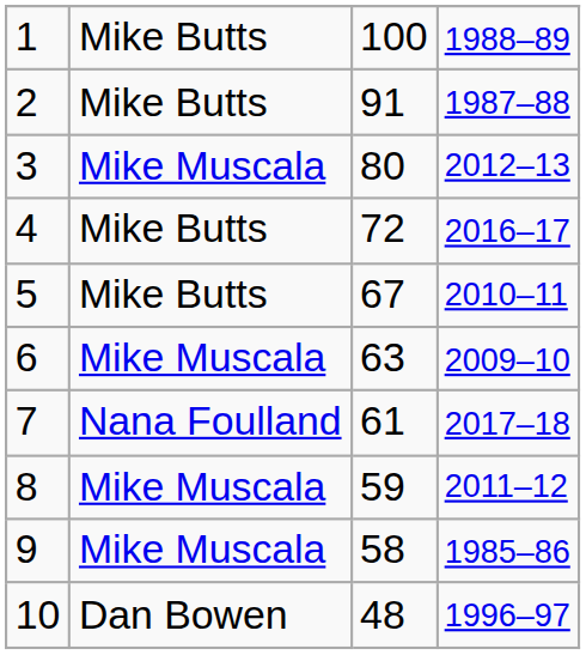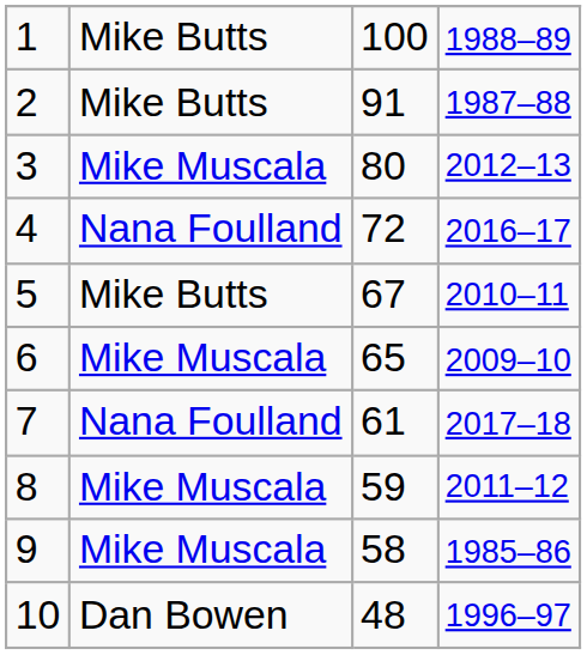 <table class="wikitable">
 <tr>
 </tr>
 <tr>
 <td>1</td>
 <td>Mike Butts</td>
 <td>100</td>
 <td style="font-size:80%;"><a href='#'>1988–89</a></td>
 </tr>
 <tr>
 <td>2</td>
 <td>Mike Butts</td>
 <td>91</td>
 <td style="font-size:80%;"><a href='#'>1987–88</a></td>
 </tr>
 <tr>
 <td>3</td>
 <td><a href='#'>Mike Muscala</a></td>
 <td>80</td>
 <td style="font-size:80%;"><a href='#'>2012–13</a></td>
 </tr>
 <tr>
 <td>4</td>
-<td>Mike Butts</td>
+<td><a href='#'>Nana Foulland</a></td>
 <td>72</td>
 <td style="font-size:80%;"><a href='#'>2016–17</a></td>
 </tr>
 <tr>
 <td>5</td>
 <td>Mike Butts</td>
 <td>67</td>
 <td style="font-size:80%;"><a href='#'>2010–11</a></td>
 </tr>
 <tr>
 <td>6</td>
 <td><a href='#'>Mike Muscala</a></td>
-<td>63</td>
+<td>65</td>
 <td style="font-size:80%;"><a href='#'>2009–10</a></td>
 </tr>
 <tr>
 <td>7</td>
 <td><a href='#'>Nana Foulland</a></td>
 <td>61</td>
 <td style="font-size:80%;"><a href='#'>2017–18</a></td>
 </tr>
 <tr>
 <td>8</td>
 <td><a href='#'>Mike Muscala</a></td>
 <td>59</td>
 <td style="font-size:80%;"><a href='#'>2011–12</a></td>
 </tr>
 <tr>
 <td>9</td>
 <td><a href='#'>Mike Muscala</a></td>
 <td>58</td>
 <td style="font-size:80%;"><a href='#'>1985–86</a></td>
 </tr>
 <tr>
 <td>10</td>
 <td>Dan Bowen</td>
 <td>48</td>
 <td style="font-size:80%;"><a href='#'>1996–97</a></td>
 </tr>
 </table>
